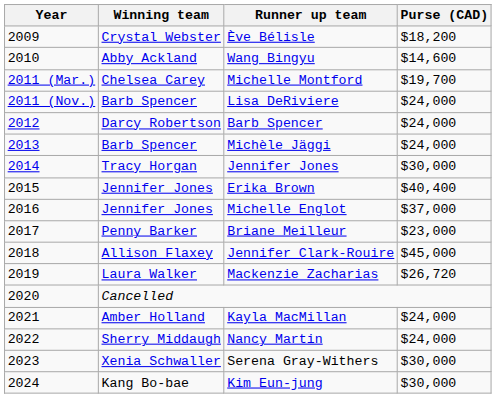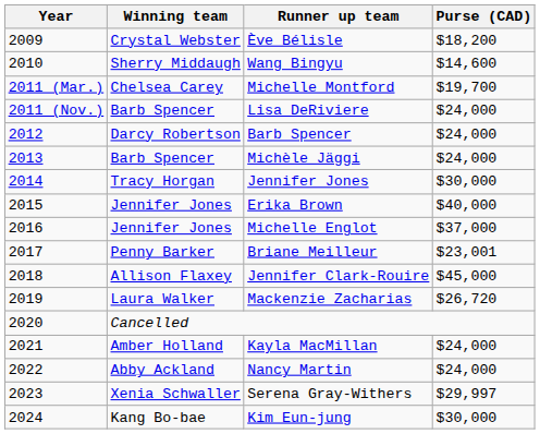 <table class="wikitable">
 <tr>
 <th scope="col">Year</th>
 <th scope="col">Winning team</th>
 <th scope="col">Runner up team</th>
 <th scope="col">Purse (CAD)</th>
 </tr>
 <tr>
 <td>2009</td>
 <td> <a href='#'>Crystal Webster</a></td>
 <td> <a href='#'>Ève Bélisle</a></td>
 <td>$18,200</td>
 </tr>
 <tr>
 <td>2010</td>
-<td> <a href='#'>Abby Ackland</a></td>
+<td> <a href='#'>Sherry Middaugh</a></td>
 <td> <a href='#'>Wang Bingyu</a></td>
 <td>$14,600</td>
 </tr>
 <tr>
 <td><a href='#'>2011 (Mar.)</a></td>
 <td> <a href='#'>Chelsea Carey</a></td>
 <td> <a href='#'>Michelle Montford</a></td>
 <td>$19,700</td>
 </tr>
 <tr>
 <td><a href='#'>2011 (Nov.)</a></td>
 <td> <a href='#'>Barb Spencer</a></td>
 <td> <a href='#'>Lisa DeRiviere</a></td>
 <td>$24,000</td>
 </tr>
 <tr>
 <td><a href='#'>2012</a></td>
 <td> <a href='#'>Darcy Robertson</a></td>
 <td> <a href='#'>Barb Spencer</a></td>
 <td>$24,000</td>
 </tr>
 <tr>
 <td><a href='#'>2013</a></td>
 <td> <a href='#'>Barb Spencer</a></td>
 <td> <a href='#'>Michèle Jäggi</a></td>
 <td>$24,000</td>
 </tr>
 <tr>
 <td><a href='#'>2014</a></td>
 <td> <a href='#'>Tracy Horgan</a></td>
 <td> <a href='#'>Jennifer Jones</a></td>
 <td>$30,000</td>
 </tr>
 <tr>
 <td>2015</td>
 <td> <a href='#'>Jennifer Jones</a></td>
 <td> <a href='#'>Erika Brown</a></td>
-<td>$40,400</td>
+<td>$40,000</td>
 </tr>
 <tr>
 <td>2016</td>
 <td> <a href='#'>Jennifer Jones</a></td>
 <td> <a href='#'>Michelle Englot</a></td>
 <td>$37,000</td>
 </tr>
 <tr>
 <td>2017</td>
 <td> <a href='#'>Penny Barker</a></td>
 <td> <a href='#'>Briane Meilleur</a></td>
-<td>$23,000</td>
+<td>$23,001</td>
 </tr>
 <tr>
 <td>2018</td>
 <td> <a href='#'>Allison Flaxey</a></td>
 <td> <a href='#'>Jennifer Clark-Rouire</a></td>
 <td>$45,000</td>
 </tr>
 <tr>
 <td>2019</td>
 <td> <a href='#'>Laura Walker</a></td>
 <td> <a href='#'>Mackenzie Zacharias</a></td>
 <td>$26,720</td>
 </tr>
 <tr>
 <td>2020</td>
 <td colspan="3"><em>Cancelled</em></td>
 </tr>
 <tr>
 <td>2021</td>
 <td> <a href='#'>Amber Holland</a></td>
 <td> <a href='#'>Kayla MacMillan</a></td>
 <td>$24,000</td>
 </tr>
 <tr>
 <td>2022</td>
-<td> <a href='#'>Sherry Middaugh</a></td>
+<td> <a href='#'>Abby Ackland</a></td>
 <td> <a href='#'>Nancy Martin</a></td>
 <td>$24,000</td>
 </tr>
 <tr>
 <td>2023</td>
 <td> <a href='#'>Xenia Schwaller</a></td>
 <td> Serena Gray-Withers</td>
-<td>$30,000</td>
+<td>$29,997</td>
 </tr>
 <tr>
 <td>2024</td>
 <td> Kang Bo-bae</td>
 <td> <a href='#'>Kim Eun-jung</a></td>
 <td>$30,000</td>
 </tr>
 </table>
